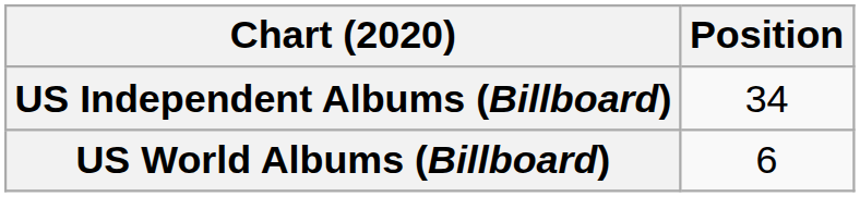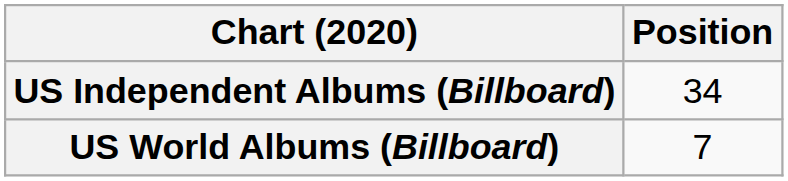 <table class="wikitable sortable plainrowheaders" style="text-align:center">
 <tr>
 <th scope="col">Chart (2020)</th>
 <th scope="col">Position</th>
 </tr>
 <tr>
 <th scope="row">US Independent Albums (<em>Billboard</em>)</th>
 <td>34</td>
 </tr>
 <tr>
 <th scope="row">US World Albums (<em>Billboard</em>)</th>
-<td>6</td>
+<td>7</td>
 </tr>
 </table>
